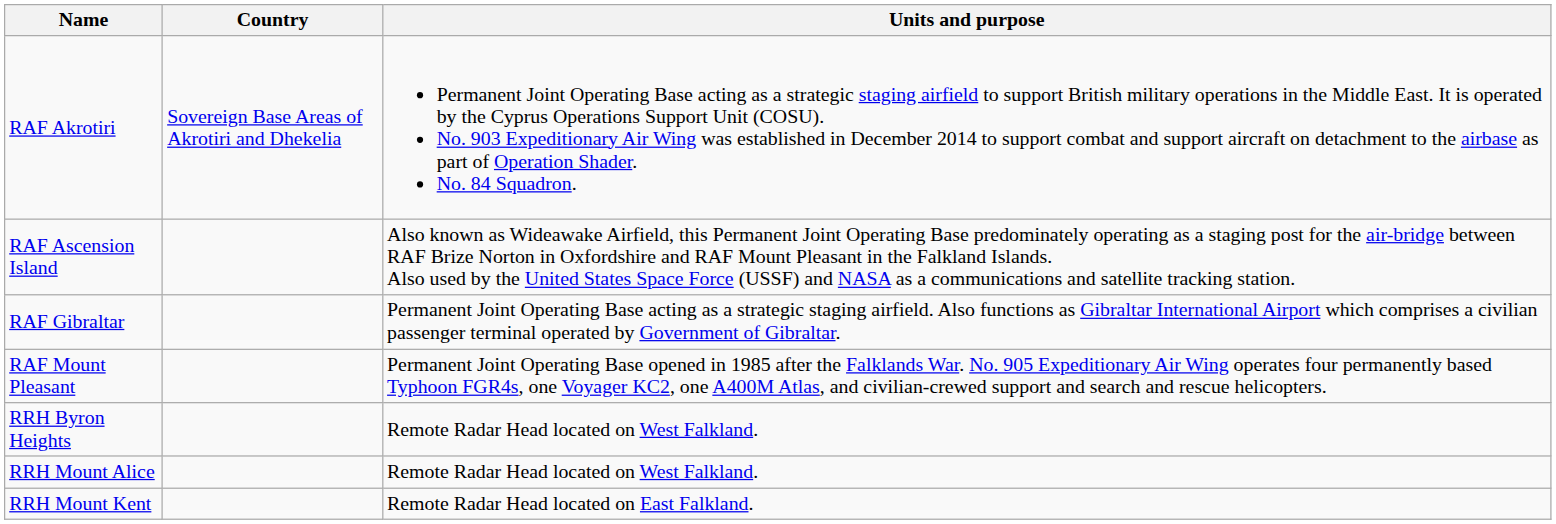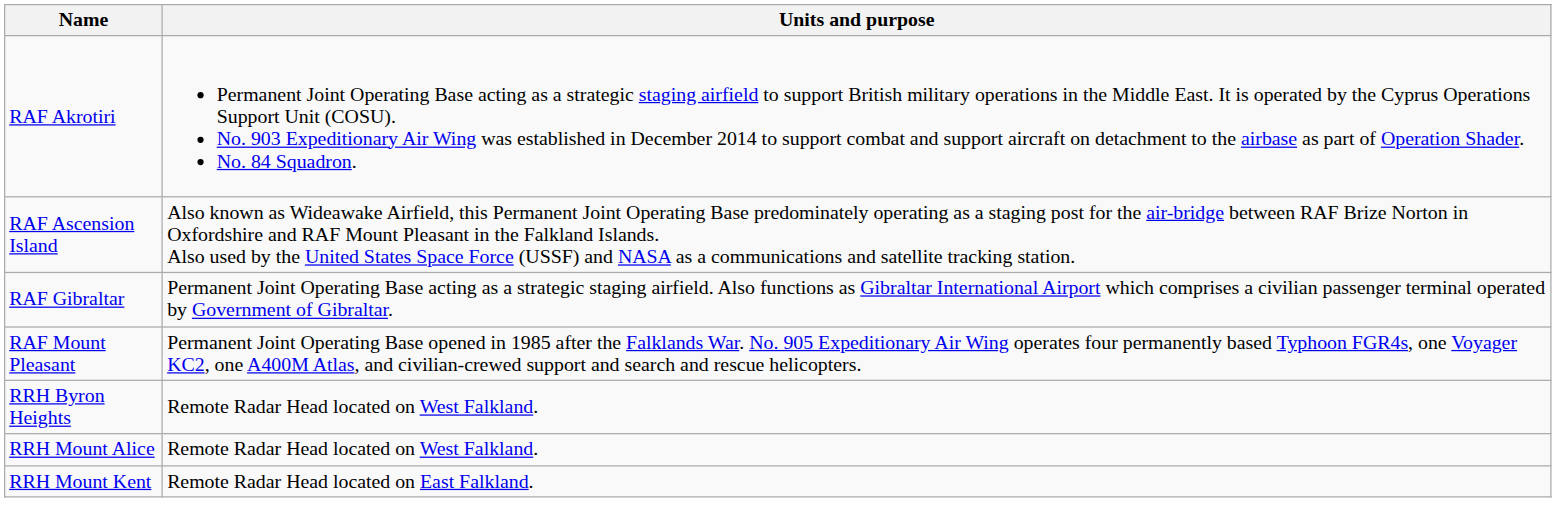 <table class="wikitable sortable">
 <tr>
 <th width="120">Name</th>
-<th width="170">Country</th>
 <th class="unsortable">Units and purpose</th>
 </tr>
 <tr>
 <td><a href='#'>RAF Akrotiri</a></td>
-<td> <a href='#'>Sovereign Base Areas of Akrotiri and Dhekelia</a></td>
 <td><br><ul><li>Permanent Joint Operating Base acting as a strategic <a href='#'>staging airfield</a> to support British military operations in the Middle East.  It is operated by the Cyprus Operations Support Unit (COSU).</li><li><a href='#'>No. 903 Expeditionary Air Wing</a> was established in December 2014 to support combat and support aircraft on detachment to the <a href='#'>airbase</a> as part of <a href='#'>Operation Shader</a>.</li><li><a href='#'>No. 84 Squadron</a>.</li></ul></td>
 </tr>
 <tr>
 <td><a href='#'>RAF Ascension Island</a></td>
-<td></td>
 <td>Also known as Wideawake Airfield, this Permanent Joint Operating Base predominately operating as a staging post for the <a href='#'>air-bridge</a> between RAF Brize Norton in Oxfordshire and RAF Mount Pleasant in the Falkland Islands.<br>Also used by the <a href='#'>United States Space Force</a> (USSF) and <a href='#'>NASA</a> as a communications and satellite tracking station.</td>
 </tr>
 <tr>
 <td><a href='#'>RAF Gibraltar</a></td>
-<td></td>
 <td>Permanent Joint Operating Base acting as a strategic staging airfield. Also functions as <a href='#'>Gibraltar International Airport</a> which comprises a civilian passenger terminal operated by <a href='#'>Government of Gibraltar</a>.</td>
 </tr>
 <tr>
 <td><a href='#'>RAF Mount Pleasant</a></td>
-<td></td>
 <td>Permanent Joint Operating Base opened in 1985 after the <a href='#'>Falklands War</a>. <a href='#'>No. 905 Expeditionary Air Wing</a> operates four permanently based <a href='#'>Typhoon FGR4s</a>, one <a href='#'>Voyager KC2</a>, one <a href='#'>A400M Atlas</a>, and civilian-crewed support and search and rescue helicopters.</td>
 </tr>
 <tr>
 <td><a href='#'>RRH Byron Heights</a></td>
-<td></td>
 <td>Remote Radar Head located on <a href='#'>West Falkland</a>.</td>
 </tr>
 <tr>
 <td><a href='#'>RRH Mount Alice</a></td>
-<td></td>
 <td>Remote Radar Head located on <a href='#'>West Falkland</a>.</td>
 </tr>
 <tr>
 <td><a href='#'>RRH Mount Kent</a></td>
-<td></td>
 <td>Remote Radar Head located on <a href='#'>East Falkland</a>.</td>
 </tr>
 </table>
